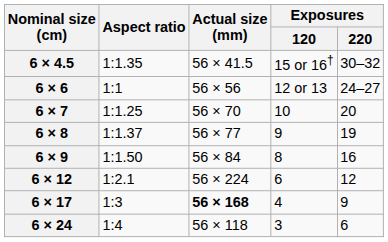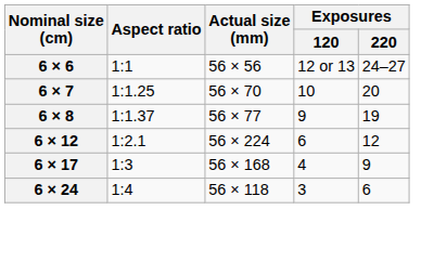 <table class="wikitable">
 <tr>
 <th rowspan=2>Nominal size<br>(cm)</th>
 <th rowspan=2>Aspect ratio</th>
 <th rowspan=2>Actual size<br>(mm)</th>
 <th colspan=2>Exposures</th>
 </tr>
 <tr>
 <th>120</th>
 <th>220</th>
-</tr>
-<tr>
-<th>6 × 4.5</th>
-<td>1:1.35</td>
-<td>56 × 41.5</td>
-<td>15 or 16<sup>†</sup></td>
-<td>30–32</td>
 </tr>
 <tr>
 <th>6 × 6</th>
 <td>1:1</td>
 <td>56 × 56</td>
 <td>12 or 13</td>
 <td>24–27</td>
 </tr>
 <tr>
 <th>6 × 7</th>
 <td>1:1.25</td>
 <td>56 × 70</td>
 <td>10</td>
 <td>20</td>
 </tr>
 <tr>
 <th>6 × 8</th>
 <td>1:1.37</td>
 <td>56 × 77</td>
 <td>9</td>
 <td>19</td>
 </tr>
 <tr>
-<th>6 × 9</th>
-<td>1:1.50</td>
-<td>56 × 84</td>
-<td>8</td>
-<td>16</td>
-</tr>
-<tr>
 <th>6 × 12</th>
 <td>1:2.1</td>
 <td>56 × 224</td>
 <td>6</td>
 <td>12</td>
 </tr>
 <tr>
 <th>6 × 17</th>
 <td>1:3</td>
-<td><strong>56 × 168</strong></td>
+<td>56 × 168</td>
 <td>4</td>
 <td>9</td>
 </tr>
 <tr>
 <th>6 × 24</th>
 <td>1:4</td>
 <td>56 × 118</td>
 <td>3</td>
 <td>6</td>
 </tr>
 </table>
